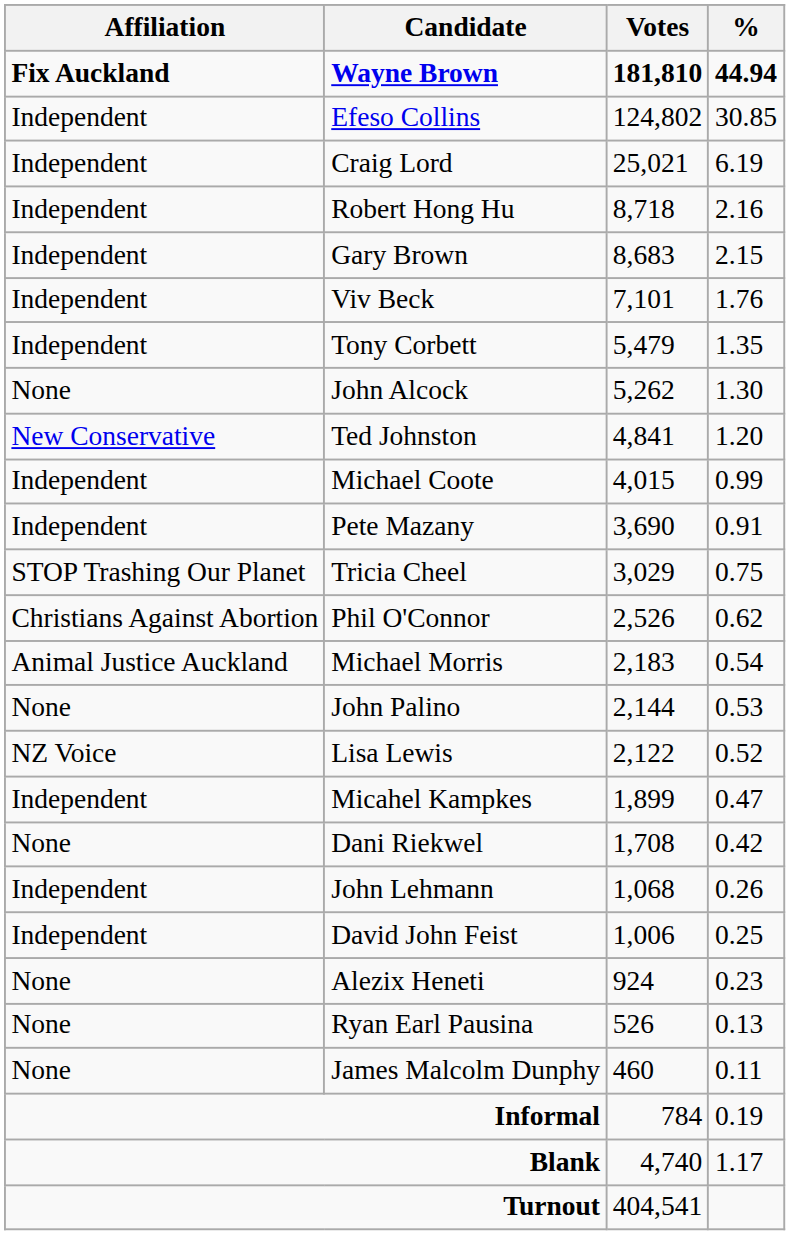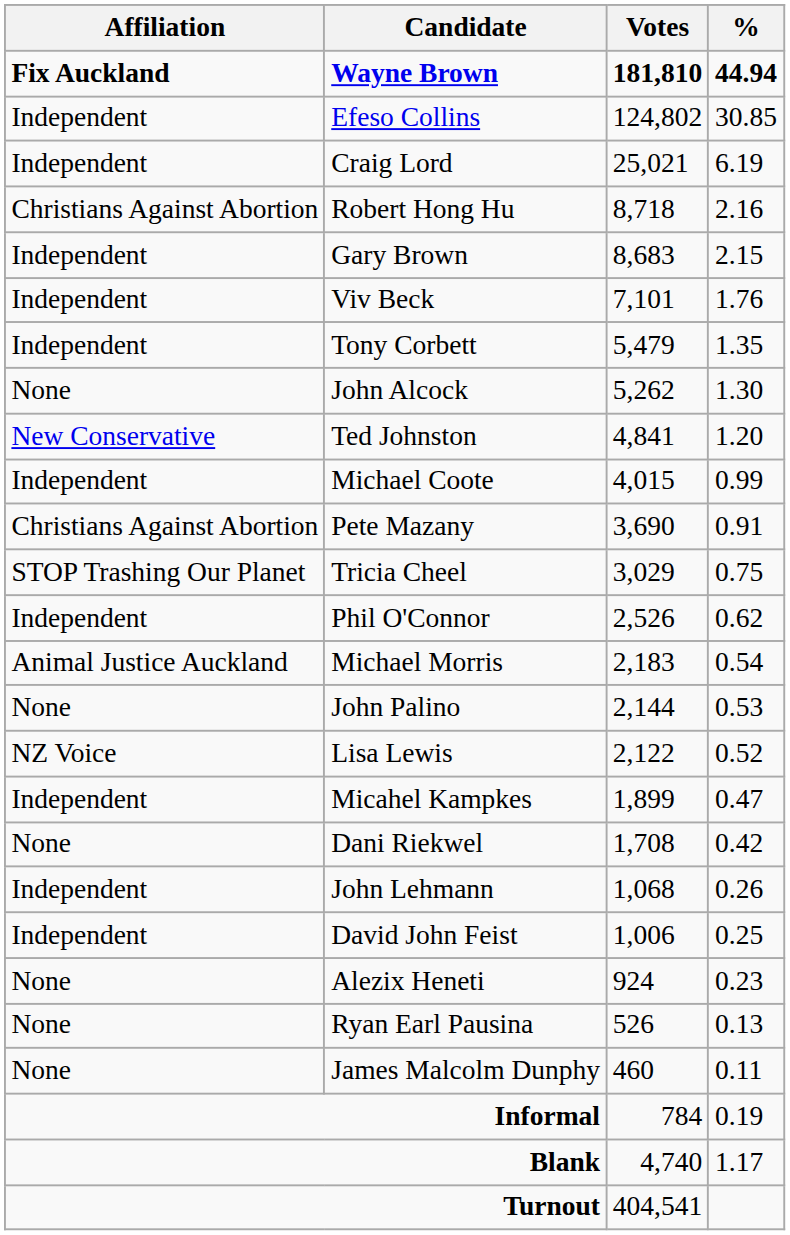 <table class="wikitable col3right col4right" style="font-size:90%">
 <tr>
 <th>Affiliation</th>
 <th>Candidate</th>
 <th>Votes</th>
 <th>%</th>
 </tr>
 <tr>
 <td><strong>Fix Auckland</strong></td>
 <td><a href='#'><strong>Wayne Brown</strong></a></td>
 <td><strong>181,810</strong></td>
 <td><strong>44.94</strong></td>
 </tr>
 <tr>
 <td>Independent</td>
 <td><a href='#'>Efeso Collins</a></td>
 <td>124,802</td>
 <td>30.85</td>
 </tr>
 <tr>
 <td>Independent</td>
 <td>Craig Lord</td>
 <td>25,021</td>
 <td>6.19</td>
 </tr>
 <tr>
-<td>Independent</td>
+<td>Christians Against Abortion</td>
 <td>Robert Hong Hu</td>
 <td>8,718</td>
 <td>2.16</td>
 </tr>
 <tr>
 <td>Independent</td>
 <td>Gary Brown</td>
 <td>8,683</td>
 <td>2.15</td>
 </tr>
 <tr>
 <td>Independent</td>
 <td>Viv Beck</td>
 <td>7,101</td>
 <td>1.76</td>
 </tr>
 <tr>
 <td>Independent</td>
 <td>Tony Corbett</td>
 <td>5,479</td>
 <td>1.35</td>
 </tr>
 <tr>
 <td>None</td>
 <td>John Alcock</td>
 <td>5,262</td>
 <td>1.30</td>
 </tr>
 <tr>
 <td><a href='#'>New Conservative</a></td>
 <td>Ted Johnston</td>
 <td>4,841</td>
 <td>1.20</td>
 </tr>
 <tr>
 <td>Independent</td>
 <td>Michael Coote</td>
 <td>4,015</td>
 <td>0.99</td>
 </tr>
 <tr>
-<td>Independent</td>
+<td>Christians Against Abortion</td>
 <td>Pete Mazany</td>
 <td>3,690</td>
 <td>0.91</td>
 </tr>
 <tr>
 <td>STOP Trashing Our Planet</td>
 <td>Tricia Cheel</td>
 <td>3,029</td>
 <td>0.75</td>
 </tr>
 <tr>
-<td>Christians Against Abortion</td>
+<td>Independent</td>
 <td>Phil O'Connor</td>
 <td>2,526</td>
 <td>0.62</td>
 </tr>
 <tr>
 <td>Animal Justice Auckland</td>
 <td>Michael Morris</td>
 <td>2,183</td>
 <td>0.54</td>
 </tr>
 <tr>
 <td>None</td>
 <td>John Palino</td>
 <td>2,144</td>
 <td>0.53</td>
 </tr>
 <tr>
 <td>NZ Voice</td>
 <td>Lisa Lewis</td>
 <td>2,122</td>
 <td>0.52</td>
 </tr>
 <tr>
 <td>Independent</td>
 <td>Micahel Kampkes</td>
 <td>1,899</td>
 <td>0.47</td>
 </tr>
 <tr>
 <td>None</td>
 <td>Dani Riekwel</td>
 <td>1,708</td>
 <td>0.42</td>
 </tr>
 <tr>
 <td>Independent</td>
 <td>John Lehmann</td>
 <td>1,068</td>
 <td>0.26</td>
 </tr>
 <tr>
 <td>Independent</td>
 <td>David John Feist</td>
 <td>1,006</td>
 <td>0.25</td>
 </tr>
 <tr>
 <td>None</td>
 <td>Alezix Heneti</td>
 <td>924</td>
 <td>0.23</td>
 </tr>
 <tr>
 <td>None</td>
 <td>Ryan Earl Pausina</td>
 <td>526</td>
 <td>0.13</td>
 </tr>
 <tr>
 <td>None</td>
 <td>James Malcolm Dunphy</td>
 <td>460</td>
 <td>0.11</td>
 </tr>
 <tr>
 <td colspan="2" style="text-align:right"><strong>Informal</strong></td>
 <td style="text-align:right">784</td>
 <td>0.19</td>
 </tr>
 <tr>
 <td colspan="2" style="text-align:right"><strong>Blank</strong></td>
 <td style="text-align:right">4,740</td>
 <td>1.17</td>
 </tr>
 <tr>
 <td colspan="2" style="text-align:right"><strong>Turnout</strong></td>
 <td style="text-align:right">404,541</td>
 <td></td>
 </tr>
 </table>
